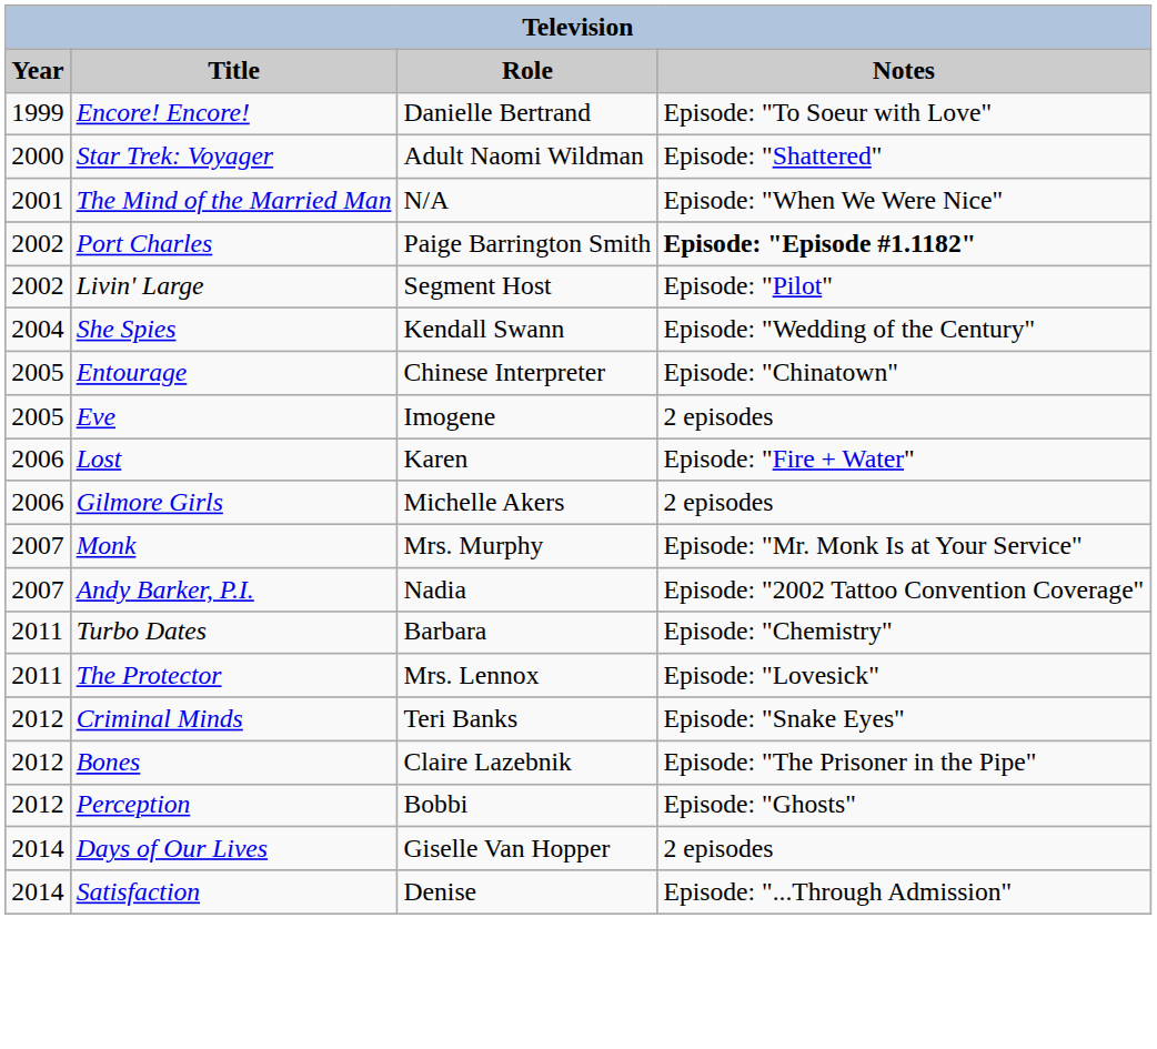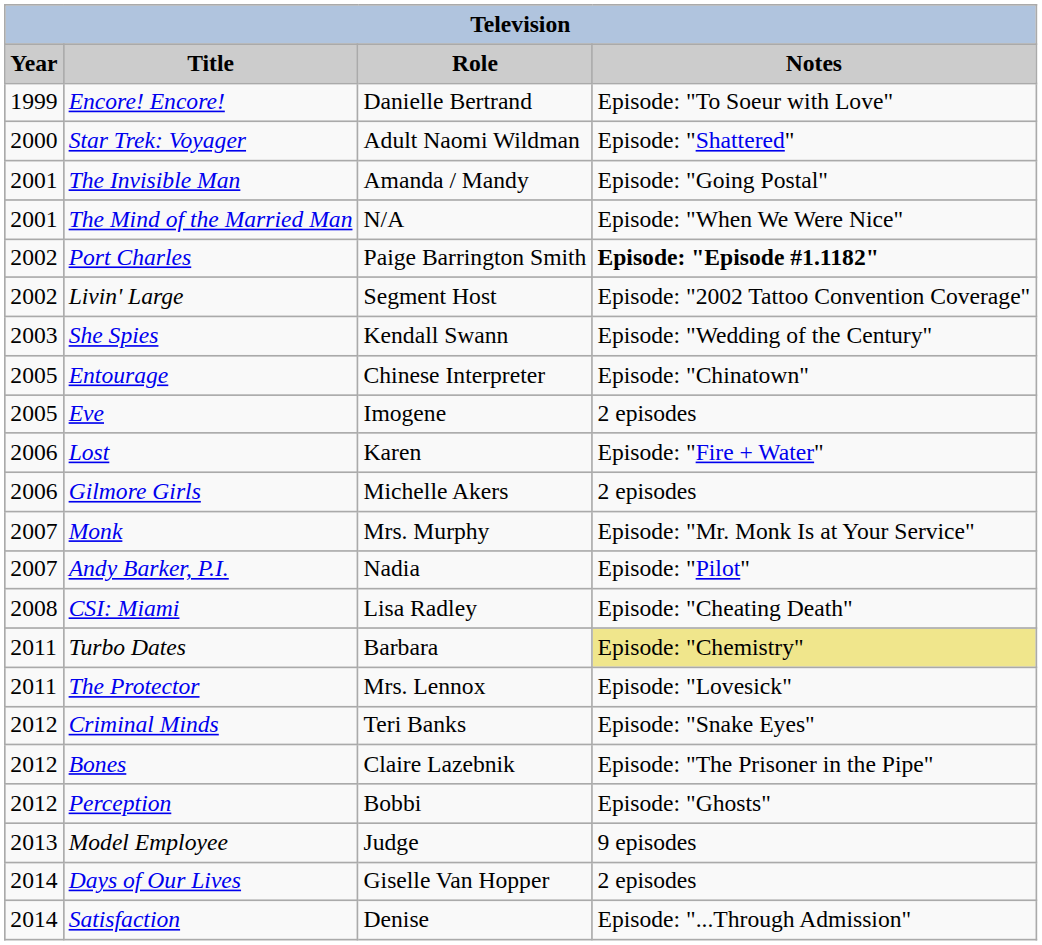 <table class="wikitable" style="font-size:90%">
 <tr>
 <th colspan="4" style="background:#B0C4DE;">Television</th>
 </tr>
 <tr style="text-align:center;">
 <th style="background:#ccc;">Year</th>
 <th style="background:#ccc;">Title</th>
 <th style="background:#ccc;">Role</th>
 <th style="background:#ccc;">Notes</th>
 </tr>
 <tr>
 <td>1999</td>
 <td><em><a href='#'>Encore! Encore!</a></em></td>
 <td>Danielle Bertrand</td>
 <td>Episode: "To Soeur with Love"</td>
 </tr>
 <tr>
 <td>2000</td>
 <td><em><a href='#'>Star Trek: Voyager</a></em></td>
 <td>Adult Naomi Wildman</td>
 <td>Episode: "<a href='#'>Shattered</a>"</td>
 </tr>
 <tr>
 <td>2001</td>
+<td><em><a href='#'>The Invisible Man</a></em></td>
+<td>Amanda / Mandy</td>
+<td>Episode: "Going Postal"</td>
+</tr>
+<tr>
+<td>2001</td>
 <td><em><a href='#'>The Mind of the Married Man</a></em></td>
 <td>N/A</td>
 <td>Episode: "When We Were Nice"</td>
 </tr>
 <tr>
 <td>2002</td>
 <td><em><a href='#'>Port Charles</a></em></td>
 <td>Paige Barrington Smith</td>
 <td><strong>Episode: "Episode #1.1182"</strong></td>
 </tr>
 <tr>
 <td>2002</td>
 <td><em>Livin' Large</em></td>
 <td>Segment Host</td>
-<td>Episode: "<a href='#'>Pilot</a>"</td>
+<td>Episode: "2002 Tattoo Convention Coverage"</td>
 </tr>
 <tr>
-<td>2004</td>
+<td>2003</td>
 <td><em><a href='#'>She Spies</a></em></td>
 <td>Kendall Swann</td>
 <td>Episode: "Wedding of the Century"</td>
 </tr>
 <tr>
 <td>2005</td>
 <td><em><a href='#'>Entourage</a></em></td>
 <td>Chinese Interpreter</td>
 <td>Episode: "Chinatown"</td>
 </tr>
 <tr>
 <td>2005</td>
 <td><em><a href='#'>Eve</a></em></td>
 <td>Imogene</td>
 <td>2 episodes</td>
 </tr>
 <tr>
 <td>2006</td>
 <td><em><a href='#'>Lost</a></em></td>
 <td>Karen</td>
 <td>Episode: "<a href='#'>Fire + Water</a>"</td>
 </tr>
 <tr>
 <td>2006</td>
 <td><em><a href='#'>Gilmore Girls</a></em></td>
 <td>Michelle Akers</td>
 <td>2 episodes</td>
 </tr>
 <tr>
 <td>2007</td>
 <td><em><a href='#'>Monk</a></em></td>
 <td>Mrs. Murphy</td>
 <td>Episode: "Mr. Monk Is at Your Service"</td>
 </tr>
 <tr>
 <td>2007</td>
 <td><em><a href='#'>Andy Barker, P.I.</a></em></td>
 <td>Nadia</td>
-<td>Episode: "2002 Tattoo Convention Coverage"</td>
+<td>Episode: "<a href='#'>Pilot</a>"</td>
+</tr>
+<tr>
+<td>2008</td>
+<td><em><a href='#'>CSI: Miami</a></em></td>
+<td>Lisa Radley</td>
+<td>Episode: "Cheating Death"</td>
 </tr>
 <tr>
 <td>2011</td>
 <td><em>Turbo Dates</em></td>
 <td>Barbara</td>
-<td>Episode: "Chemistry"</td>
+<td style="background: khaki;">Episode: "Chemistry"</td>
 </tr>
 <tr>
 <td>2011</td>
 <td><em><a href='#'>The Protector</a></em></td>
 <td>Mrs. Lennox</td>
 <td>Episode: "Lovesick"</td>
 </tr>
 <tr>
 <td>2012</td>
 <td><em><a href='#'>Criminal Minds</a></em></td>
 <td>Teri Banks</td>
 <td>Episode: "Snake Eyes"</td>
 </tr>
 <tr>
 <td>2012</td>
 <td><em><a href='#'>Bones</a></em></td>
 <td>Claire Lazebnik</td>
 <td>Episode: "The Prisoner in the Pipe"</td>
 </tr>
 <tr>
 <td>2012</td>
 <td><em><a href='#'>Perception</a></em></td>
 <td>Bobbi</td>
 <td>Episode: "Ghosts"</td>
 </tr>
 <tr>
+<td>2013</td>
+<td><em>Model Employee</em></td>
+<td>Judge</td>
+<td>9 episodes</td>
+</tr>
+<tr>
 <td>2014</td>
 <td><em><a href='#'>Days of Our Lives</a></em></td>
 <td>Giselle Van Hopper</td>
 <td>2 episodes</td>
 </tr>
 <tr>
 <td>2014</td>
 <td><em><a href='#'>Satisfaction</a></em></td>
 <td>Denise</td>
 <td>Episode: "...Through Admission"</td>
 </tr>
 </table>
